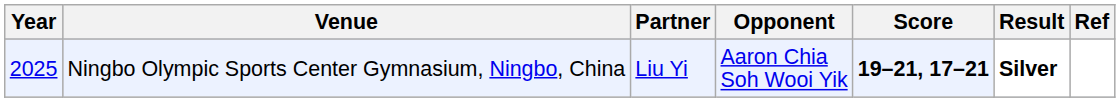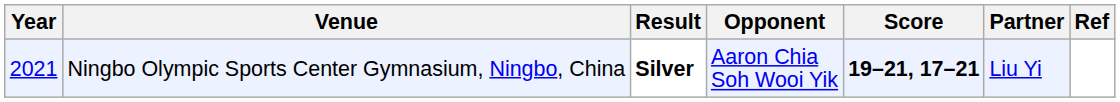 <table class="sortable wikitable" style="font-size: 90%;">
 <tr>
 <th>Year</th>
 <th>Venue</th>
-<th>Partner</th>
+<th>Result</th>
 <th>Opponent</th>
 <th>Score</th>
-<th>Result</th>
+<th>Partner</th>
 <th>Ref</th>
 </tr>
 <tr style="background:#ECF2FF">
-<td align="center"><a href='#'>2025</a></td>
+<td align="center"><a href='#'>2021</a></td>
 <td align="left">Ningbo Olympic Sports Center Gymnasium, <a href='#'>Ningbo</a>, China</td>
-<td align="left"> <a href='#'>Liu Yi</a></td>
+<td style="text-align:left; background: white"> <strong>Silver</strong></td>
 <td align="left"> <a href='#'>Aaron Chia</a><br> <a href='#'>Soh Wooi Yik</a></td>
 <td align="left"><strong>19–21, 17–21</strong></td>
-<td style="text-align:left; background: white"> <strong>Silver</strong></td>
+<td align="left"> <a href='#'>Liu Yi</a></td>
 <td align="center"; bgcolor="white"></td>
 </tr>
 </table>
